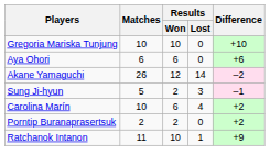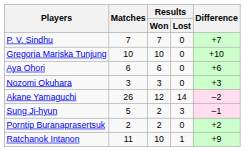 <table class=wikitable style="text-align:center; font-size:small">
 <tr>
 <th rowspan="2">Players</th>
 <th rowspan="2">Matches</th>
 <th colspan="2">Results</th>
 <th rowspan="2">Difference</th>
 </tr>
 <tr>
 <th>Won</th>
 <th>Lost</th>
+</tr>
+<tr>
+<td align="left"> <a href='#'>P. V. Sindhu</a></td>
+<td>7</td>
+<td>7</td>
+<td>0</td>
+<td bgcolor="#ccffcc">+7</td>
 </tr>
 <tr>
 <td align="left"> <a href='#'>Gregoria Mariska Tunjung</a></td>
 <td>10</td>
 <td>10</td>
 <td>0</td>
 <td bgcolor="#ccffcc">+10</td>
 </tr>
 <tr>
 <td align="left"> <a href='#'>Aya Ohori</a></td>
 <td>6</td>
 <td>6</td>
 <td>0</td>
 <td bgcolor="#ccffcc">+6</td>
 </tr>
 <tr>
+<td align="left"> <a href='#'>Nozomi Okuhara</a></td>
+<td>3</td>
+<td>3</td>
+<td>0</td>
+<td bgcolor="#ccffcc">+3</td>
+</tr>
+<tr>
 <td align="left"> <a href='#'>Akane Yamaguchi</a></td>
 <td>26</td>
 <td>12</td>
 <td>14</td>
 <td bgcolor="#ffddee">–2</td>
 </tr>
 <tr>
 <td align="left"> <a href='#'>Sung Ji-hyun</a></td>
 <td>5</td>
 <td>2</td>
 <td>3</td>
 <td bgcolor="#ffddee">–1</td>
-</tr>
-<tr>
-<td align="left"> <a href='#'>Carolina Marín</a></td>
-<td>10</td>
-<td>6</td>
-<td>4</td>
-<td bgcolor="#ccffcc">+2</td>
 </tr>
 <tr>
 <td align="left"> <a href='#'>Porntip Buranaprasertsuk</a></td>
 <td>2</td>
 <td>2</td>
 <td>0</td>
 <td bgcolor="#ccffcc">+2</td>
 </tr>
 <tr>
 <td align="left"> <a href='#'>Ratchanok Intanon</a></td>
 <td>11</td>
 <td>10</td>
 <td>1</td>
 <td bgcolor="#ccffcc">+9</td>
 </tr>
 </table>
